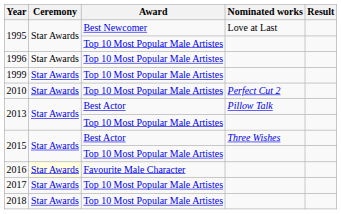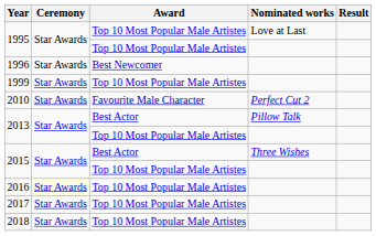 <table class="wikitable sortable">
 <tr>
 <th>Year</th>
 <th>Ceremony</th>
 <th>Award</th>
 <th>Nominated works</th>
 <th>Result</th>
 </tr>
 <tr>
 <td rowspan="2">1995</td>
 <td rowspan="2">Star Awards</td>
-<td><a href='#'>Best Newcomer</a></td>
+<td><a href='#'>Top 10 Most Popular Male Artistes</a></td>
 <td>Love at Last</td>
 <td></td>
 </tr>
 <tr>
 <td><a href='#'>Top 10 Most Popular Male Artistes</a></td>
 <td></td>
 <td></td>
 </tr>
 <tr>
 <td>1996</td>
 <td>Star Awards</td>
-<td><a href='#'>Top 10 Most Popular Male Artistes</a></td>
+<td><a href='#'>Best Newcomer</a></td>
 <td></td>
 <td></td>
 </tr>
 <tr>
 <td>1999</td>
 <td><a href='#'>Star Awards</a></td>
 <td><a href='#'>Top 10 Most Popular Male Artistes</a></td>
 <td></td>
 <td></td>
 </tr>
 <tr>
 <td>2010</td>
 <td><a href='#'>Star Awards</a></td>
-<td><a href='#'>Top 10 Most Popular Male Artistes</a></td>
+<td><a href='#'>Favourite Male Character</a></td>
 <td><em><a href='#'>Perfect Cut 2</a></em><br> </td>
 <td></td>
 </tr>
 <tr>
 <td rowspan="2">2013</td>
 <td rowspan="2"><a href='#'>Star Awards</a></td>
 <td><a href='#'>Best Actor</a></td>
 <td><em><a href='#'>Pillow Talk</a></em><br> </td>
 <td></td>
 </tr>
 <tr>
 <td><a href='#'>Top 10 Most Popular Male Artistes</a></td>
 <td></td>
 <td></td>
 </tr>
 <tr>
 <td rowspan="2">2015</td>
 <td rowspan="2"><a href='#'>Star Awards</a></td>
 <td><a href='#'>Best Actor</a></td>
 <td><em><a href='#'>Three Wishes</a></em> <br> </td>
 <td></td>
 </tr>
 <tr>
 <td><a href='#'>Top 10 Most Popular Male Artistes</a></td>
 <td></td>
 <td></td>
 </tr>
 <tr>
 <td>2016</td>
 <td style="background: lightyellow;"><a href='#'>Star Awards</a></td>
-<td><a href='#'>Favourite Male Character</a></td>
+<td><a href='#'>Top 10 Most Popular Male Artistes</a></td>
 <td></td>
 <td></td>
 </tr>
 <tr>
 <td>2017</td>
 <td><a href='#'>Star Awards</a></td>
 <td><a href='#'>Top 10 Most Popular Male Artistes</a></td>
 <td></td>
 <td></td>
 </tr>
 <tr>
 <td>2018</td>
 <td><a href='#'>Star Awards</a></td>
 <td><a href='#'>Top 10 Most Popular Male Artistes</a></td>
 <td></td>
 <td></td>
 </tr>
 </table>
